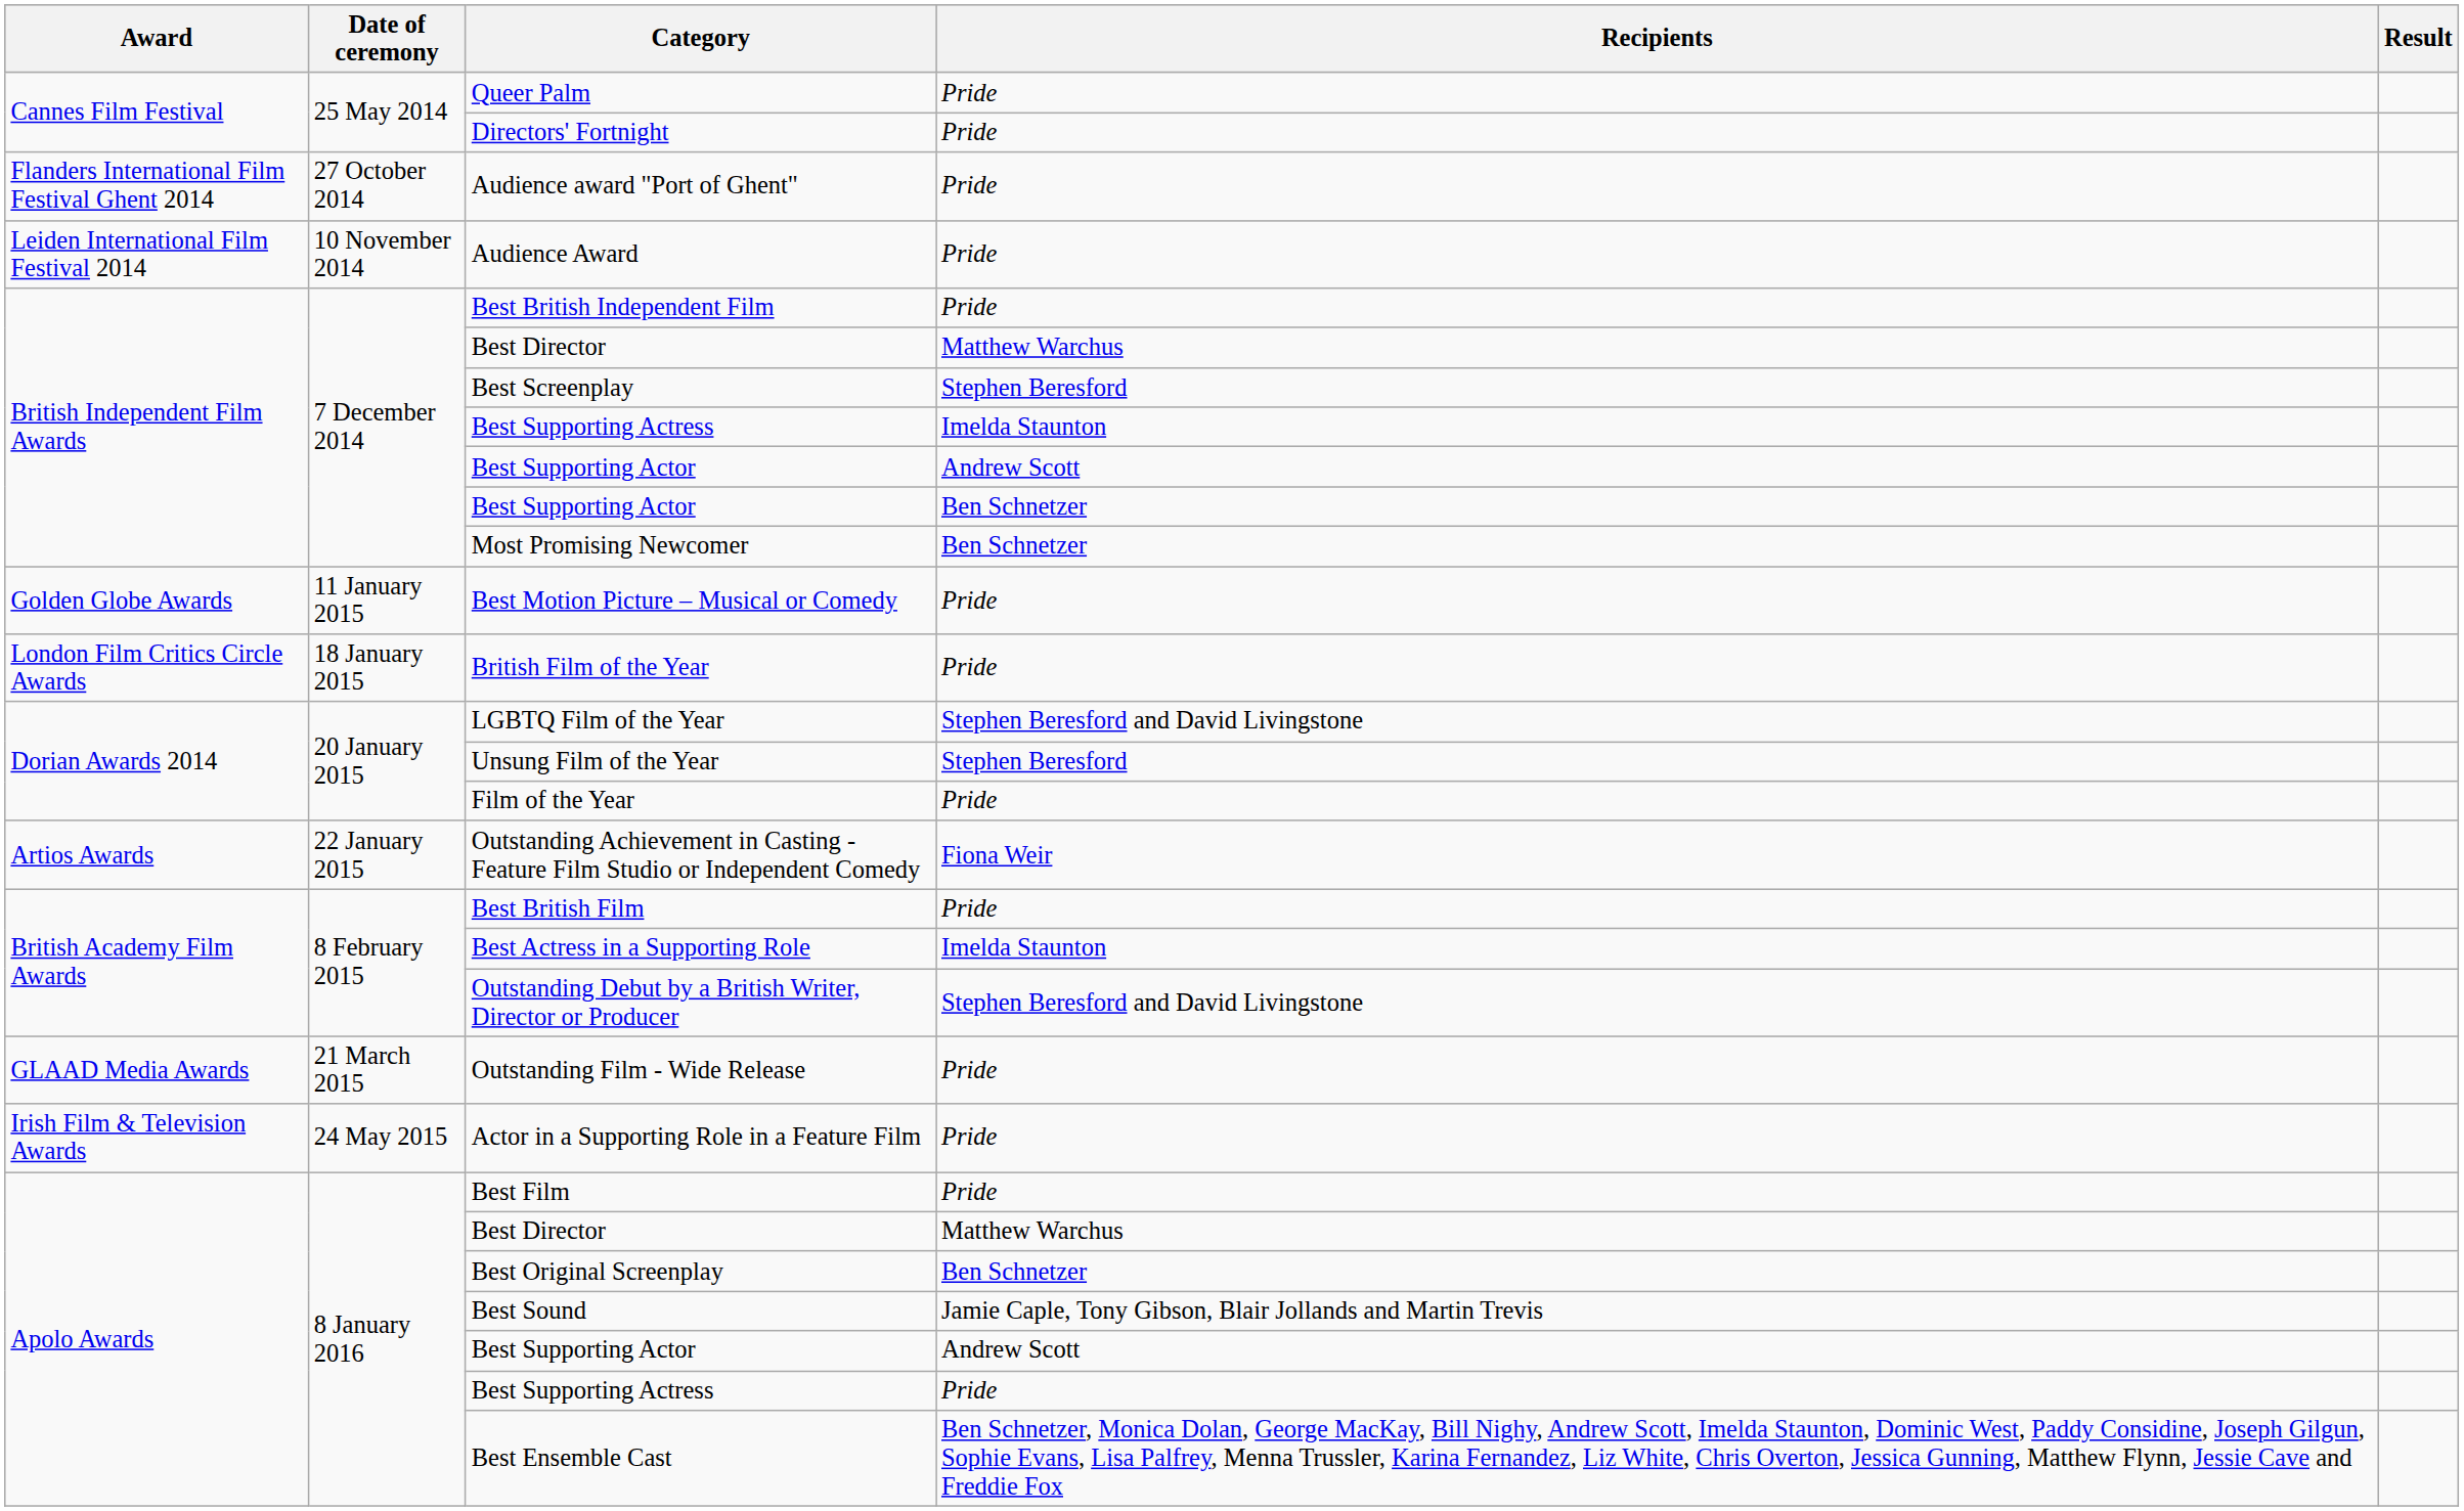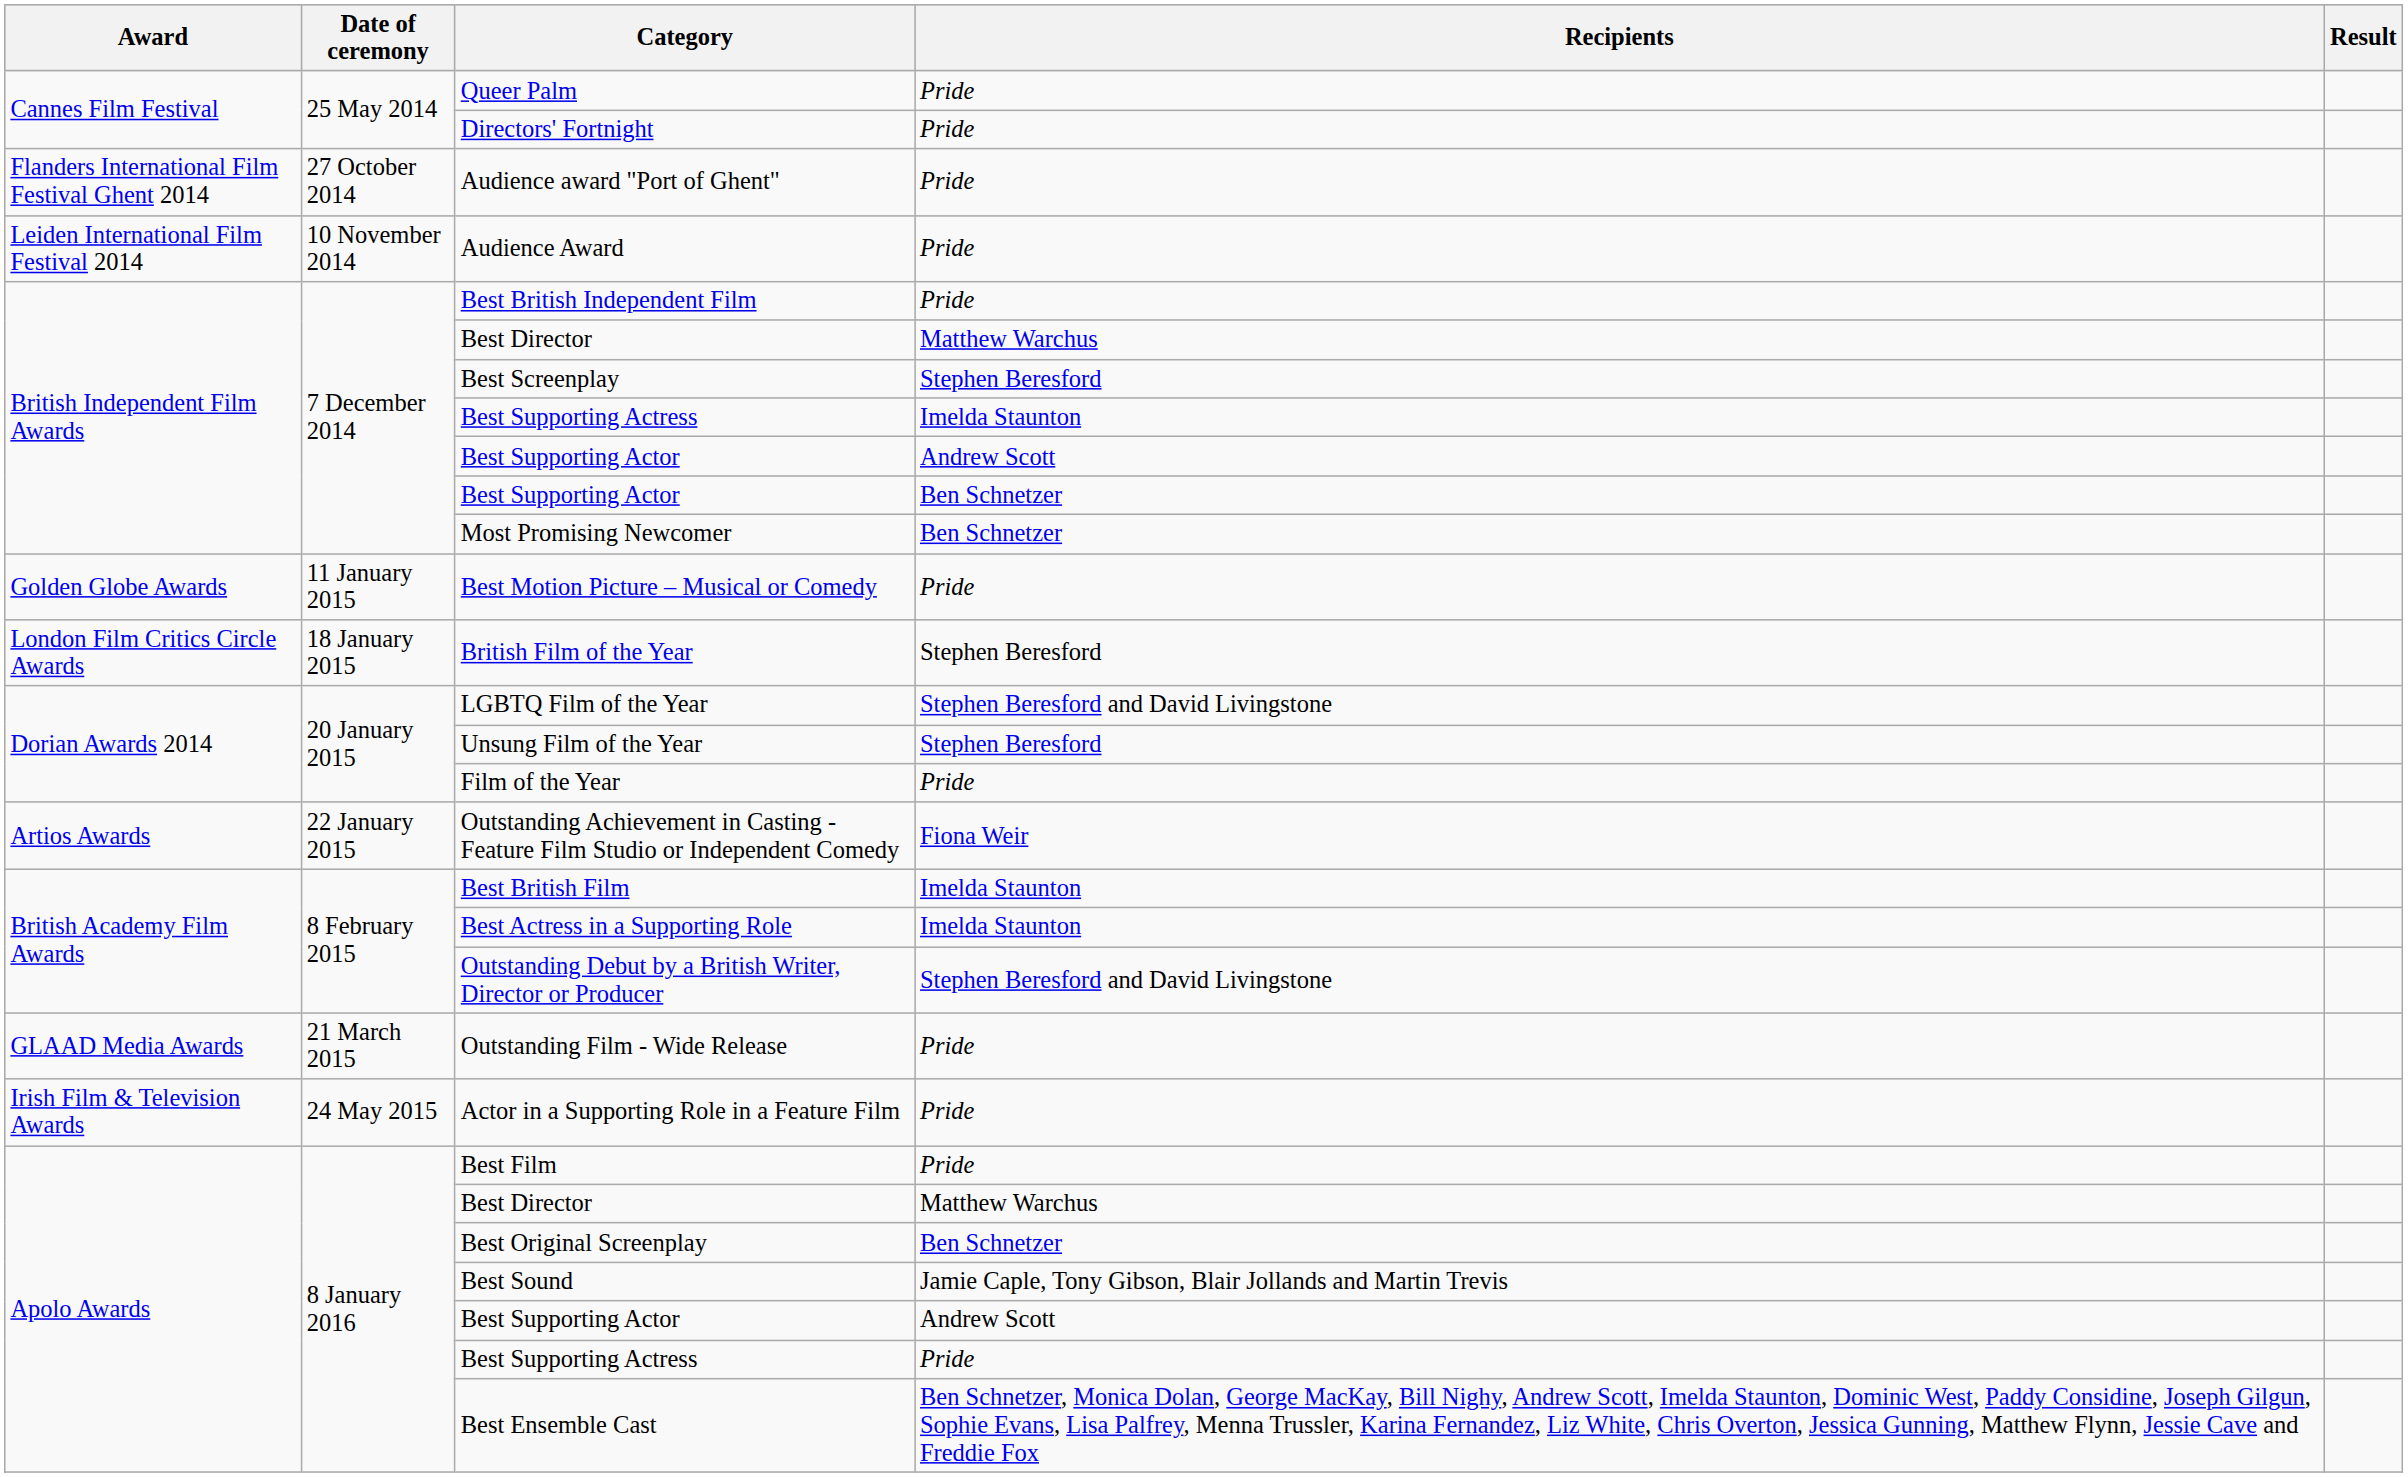 <table class="wikitable plainrowheaders sortable">
 <tr style="background:#ccc; text-align:center;">
 <th scope="col" class="unsortable">Award</th>
 <th scope="col" class="sortable">Date of ceremony</th>
 <th scope="col">Category</th>
 <th scope="col">Recipients</th>
 <th scope="col">Result</th>
 </tr>
 <tr>
 <td scope="row" rowspan="2"><a href='#'>Cannes Film Festival</a></td>
 <td scope="row" rowspan="2">25 May 2014</td>
 <td><a href='#'>Queer Palm</a></td>
 <td><em>Pride</em></td>
 <td></td>
 </tr>
 <tr>
 <td><a href='#'>Directors' Fortnight</a></td>
 <td><em>Pride</em></td>
 <td></td>
 </tr>
 <tr>
 <td><a href='#'>Flanders International Film Festival Ghent</a> 2014</td>
 <td>27 October 2014</td>
 <td>Audience award "Port of Ghent"</td>
 <td><em>Pride</em></td>
 <td></td>
 </tr>
 <tr>
 <td><a href='#'>Leiden International Film Festival</a> 2014</td>
 <td>10 November 2014</td>
 <td>Audience Award</td>
 <td><em>Pride</em></td>
 <td></td>
 </tr>
 <tr>
 <td scope="row" rowspan="7"><a href='#'>British Independent Film Awards</a></td>
 <td rowspan="7">7 December 2014</td>
 <td><a href='#'>Best British Independent Film</a></td>
 <td><em>Pride</em></td>
 <td></td>
 </tr>
 <tr>
 <td>Best Director</td>
 <td><a href='#'>Matthew Warchus</a></td>
 <td></td>
 </tr>
 <tr>
 <td>Best Screenplay</td>
 <td><a href='#'>Stephen Beresford</a></td>
 <td></td>
 </tr>
 <tr>
 <td><a href='#'>Best Supporting Actress</a></td>
 <td><a href='#'>Imelda Staunton</a></td>
 <td></td>
 </tr>
 <tr>
 <td><a href='#'>Best Supporting Actor</a></td>
 <td><a href='#'>Andrew Scott</a></td>
 <td></td>
 </tr>
 <tr>
 <td><a href='#'>Best Supporting Actor</a></td>
 <td><a href='#'>Ben Schnetzer</a></td>
 <td></td>
 </tr>
 <tr>
 <td>Most Promising Newcomer</td>
 <td><a href='#'>Ben Schnetzer</a></td>
 <td></td>
 </tr>
 <tr>
 <td><a href='#'>Golden Globe Awards</a></td>
 <td>11 January 2015</td>
 <td><a href='#'>Best Motion Picture – Musical or Comedy</a></td>
 <td><em>Pride</em></td>
 <td></td>
 </tr>
 <tr>
 <td><a href='#'>London Film Critics Circle Awards</a></td>
 <td>18 January 2015</td>
 <td><a href='#'>British Film of the Year</a></td>
-<td><em>Pride</em></td>
+<td>Stephen Beresford</td>
 <td></td>
 </tr>
 <tr>
 <td scope="row" rowspan="3"><a href='#'>Dorian Awards</a> 2014</td>
 <td scope="row" rowspan="3">20 January 2015</td>
 <td>LGBTQ Film of the Year</td>
 <td><a href='#'>Stephen Beresford</a> and David Livingstone</td>
 <td></td>
 </tr>
 <tr>
 <td>Unsung Film of the Year</td>
 <td><a href='#'>Stephen Beresford</a></td>
 <td></td>
 </tr>
 <tr>
 <td>Film of the Year</td>
 <td><em>Pride</em></td>
 <td></td>
 </tr>
 <tr>
 <td><a href='#'>Artios Awards</a></td>
 <td>22 January 2015</td>
 <td>Outstanding Achievement in Casting - Feature Film Studio or Independent Comedy</td>
 <td><a href='#'>Fiona Weir</a></td>
 <td></td>
 </tr>
 <tr>
 <td scope="row" rowspan="3"><a href='#'>British Academy Film Awards</a></td>
 <td scope="row" rowspan="3">8 February 2015</td>
 <td><a href='#'>Best British Film</a></td>
-<td><em>Pride</em></td>
+<td><a href='#'>Imelda Staunton</a></td>
 <td></td>
 </tr>
 <tr>
 <td><a href='#'>Best Actress in a Supporting Role</a></td>
 <td><a href='#'>Imelda Staunton</a></td>
 <td></td>
 </tr>
 <tr>
 <td><a href='#'>Outstanding Debut by a British Writer, Director or Producer</a></td>
 <td><a href='#'>Stephen Beresford</a> and David Livingstone</td>
 <td></td>
 </tr>
 <tr>
 <td><a href='#'>GLAAD Media Awards</a></td>
 <td>21 March 2015</td>
 <td>Outstanding Film - Wide Release</td>
 <td><em>Pride</em></td>
 <td></td>
 </tr>
 <tr>
 <td><a href='#'>Irish Film & Television Awards</a></td>
 <td>24 May 2015</td>
 <td>Actor in a Supporting Role in a Feature Film</td>
 <td><em>Pride</em></td>
 <td></td>
 </tr>
 <tr>
 <td rowspan="7"><a href='#'>Apolo Awards</a></td>
 <td rowspan="7">8 January 2016</td>
 <td>Best Film</td>
 <td><em>Pride</em></td>
 <td></td>
 </tr>
 <tr>
 <td>Best Director</td>
 <td>Matthew Warchus</td>
 <td></td>
 </tr>
 <tr>
 <td>Best Original Screenplay</td>
 <td><a href='#'>Ben Schnetzer</a></td>
 <td></td>
 </tr>
 <tr>
 <td>Best Sound</td>
 <td>Jamie Caple, Tony Gibson, Blair Jollands and Martin Trevis</td>
 <td></td>
 </tr>
 <tr>
 <td>Best Supporting Actor</td>
 <td>Andrew Scott</td>
 <td></td>
 </tr>
 <tr>
 <td>Best Supporting Actress</td>
 <td><em>Pride</em></td>
 <td></td>
 </tr>
 <tr>
 <td>Best Ensemble Cast</td>
 <td><a href='#'>Ben Schnetzer</a>, <a href='#'>Monica Dolan</a>, <a href='#'>George MacKay</a>, <a href='#'>Bill Nighy</a>, <a href='#'>Andrew Scott</a>, <a href='#'>Imelda Staunton</a>, <a href='#'>Dominic West</a>, <a href='#'>Paddy Considine</a>, <a href='#'>Joseph Gilgun</a>, <a href='#'>Sophie Evans</a>, <a href='#'>Lisa Palfrey</a>, Menna Trussler, <a href='#'>Karina Fernandez</a>, <a href='#'>Liz White</a>, <a href='#'>Chris Overton</a>, <a href='#'>Jessica Gunning</a>, Matthew Flynn, <a href='#'>Jessie Cave</a> and <a href='#'>Freddie Fox</a></td>
 <td></td>
 </tr>
 </table>
